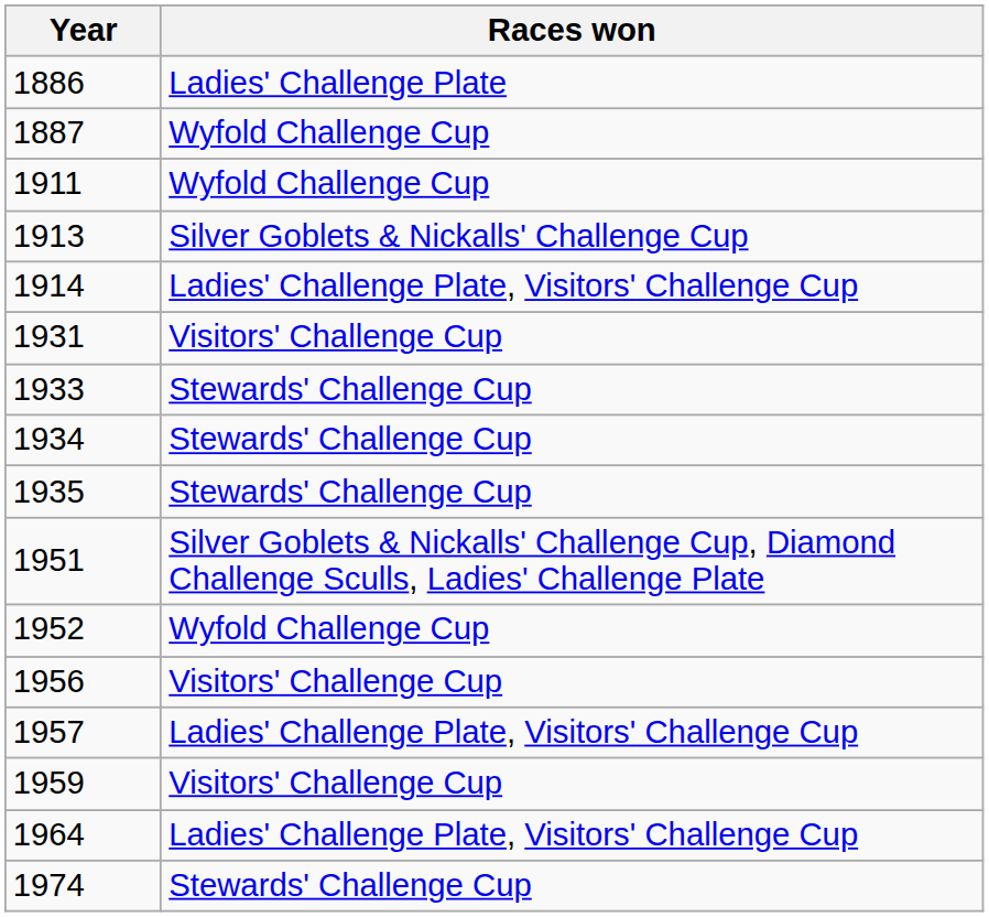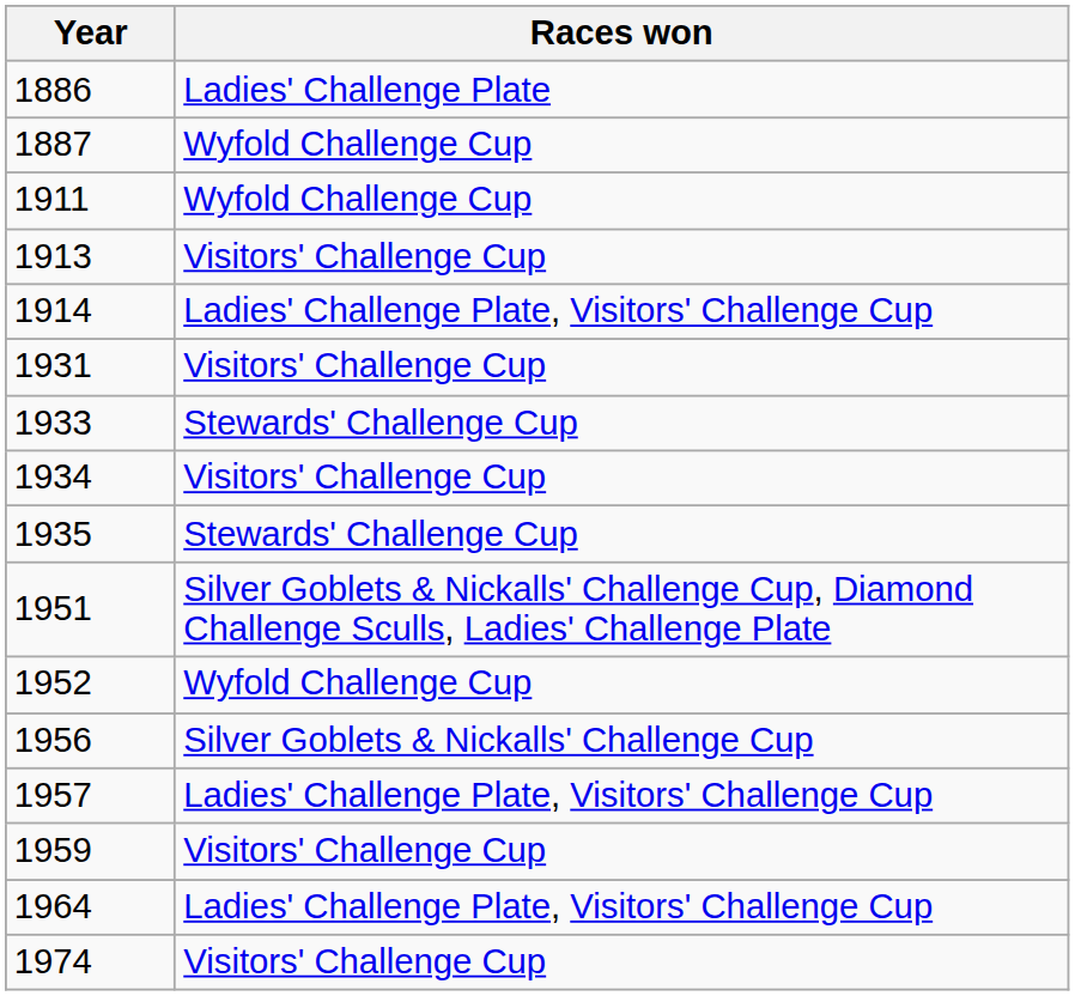 <table class="wikitable">
 <tr>
 <th width=70>Year</th>
 <th width=400>Races won</th>
 </tr>
 <tr>
 <td>1886</td>
 <td><a href='#'>Ladies' Challenge Plate</a></td>
 </tr>
 <tr>
 <td>1887</td>
 <td><a href='#'>Wyfold Challenge Cup</a></td>
 </tr>
 <tr>
 <td>1911</td>
 <td><a href='#'>Wyfold Challenge Cup</a></td>
 </tr>
 <tr>
 <td>1913</td>
-<td><a href='#'>Silver Goblets & Nickalls' Challenge Cup</a></td>
+<td><a href='#'>Visitors' Challenge Cup</a></td>
 </tr>
 <tr>
 <td>1914</td>
 <td><a href='#'>Ladies' Challenge Plate</a>, <a href='#'>Visitors' Challenge Cup</a></td>
 </tr>
 <tr>
 <td>1931</td>
 <td><a href='#'>Visitors' Challenge Cup</a></td>
 </tr>
 <tr>
 <td>1933</td>
 <td><a href='#'>Stewards' Challenge Cup</a></td>
 </tr>
 <tr>
 <td>1934</td>
-<td><a href='#'>Stewards' Challenge Cup</a></td>
+<td><a href='#'>Visitors' Challenge Cup</a></td>
 </tr>
 <tr>
 <td>1935</td>
 <td><a href='#'>Stewards' Challenge Cup</a></td>
 </tr>
 <tr>
 <td>1951</td>
 <td><a href='#'>Silver Goblets & Nickalls' Challenge Cup</a>, <a href='#'>Diamond Challenge Sculls</a>, <a href='#'>Ladies' Challenge Plate</a></td>
 </tr>
 <tr>
 <td>1952</td>
 <td><a href='#'>Wyfold Challenge Cup</a></td>
 </tr>
 <tr>
 <td>1956</td>
-<td><a href='#'>Visitors' Challenge Cup</a></td>
+<td><a href='#'>Silver Goblets & Nickalls' Challenge Cup</a></td>
 </tr>
 <tr>
 <td>1957</td>
 <td><a href='#'>Ladies' Challenge Plate</a>, <a href='#'>Visitors' Challenge Cup</a></td>
 </tr>
 <tr>
 <td>1959</td>
 <td><a href='#'>Visitors' Challenge Cup</a></td>
 </tr>
 <tr>
 <td>1964</td>
 <td><a href='#'>Ladies' Challenge Plate</a>, <a href='#'>Visitors' Challenge Cup</a></td>
 </tr>
 <tr>
 <td>1974</td>
-<td><a href='#'>Stewards' Challenge Cup</a></td>
+<td><a href='#'>Visitors' Challenge Cup</a></td>
 </tr>
 </table>
